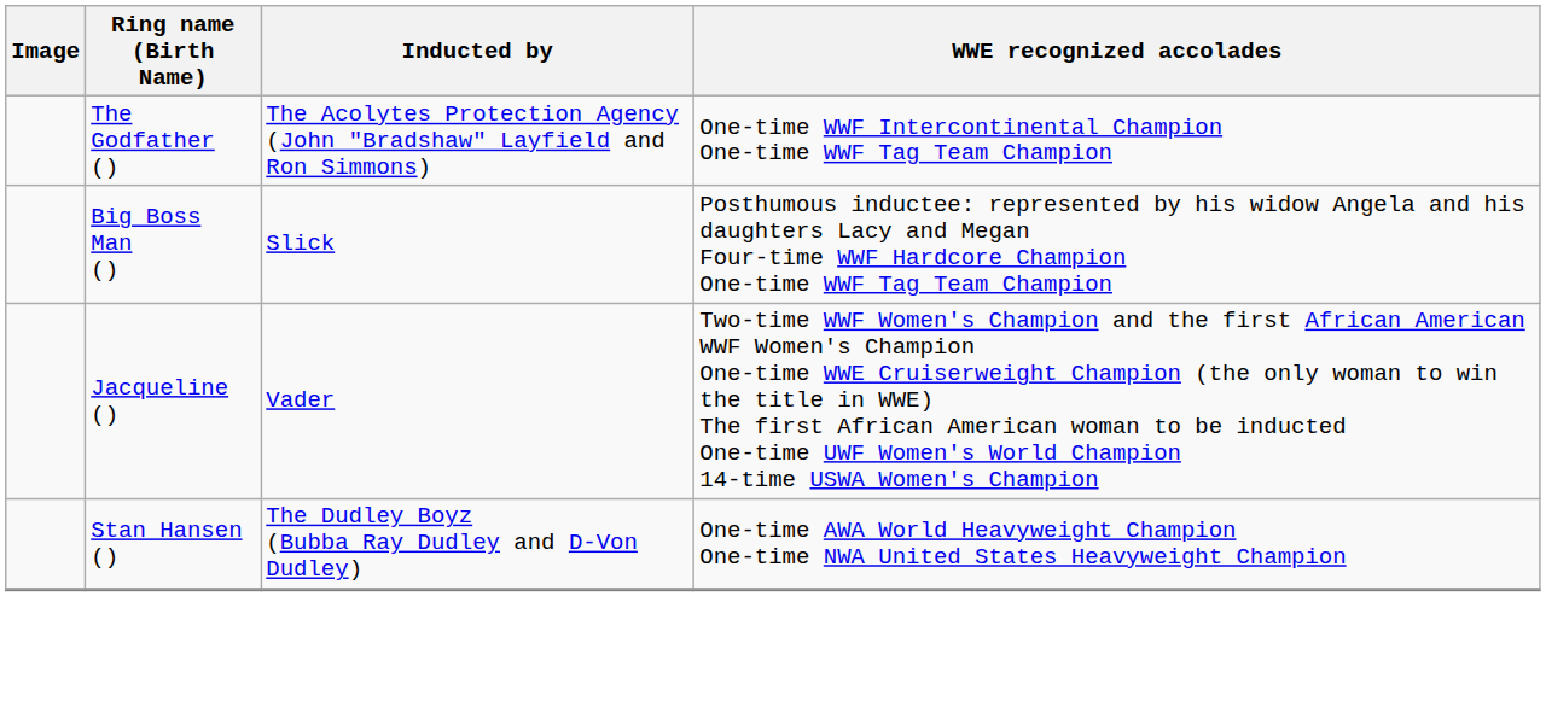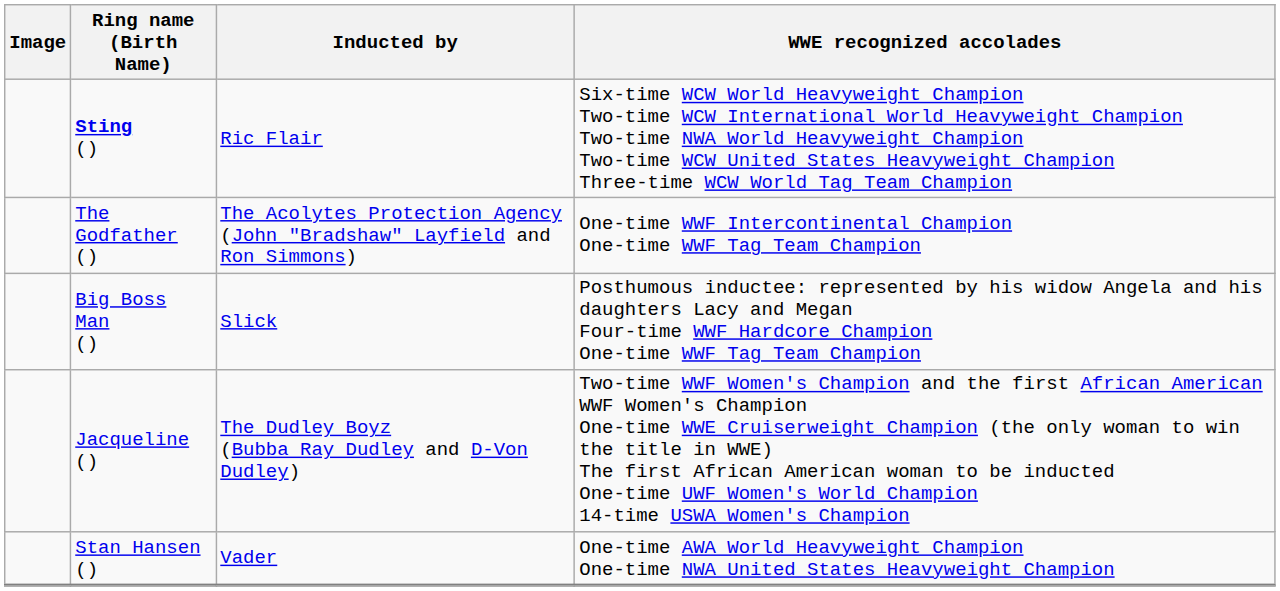 <table class="wikitable">
 <tr>
 <th class="unsortable">Image</th>
 <th>Ring name<br>(Birth Name)</th>
 <th>Inducted by</th>
 <th class="unsortable">WWE recognized accolades</th>
+</tr>
+<tr>
+<td></td>
+<td><strong><a href='#'>Sting</a></strong><br>()</td>
+<td><a href='#'>Ric Flair</a></td>
+<td>Six-time <a href='#'>WCW World Heavyweight Champion</a><br>Two-time <a href='#'>WCW International World Heavyweight Champion</a><br>Two-time <a href='#'>NWA World Heavyweight Champion</a><br>Two-time <a href='#'>WCW United States Heavyweight Champion</a><br>Three-time <a href='#'>WCW World Tag Team Champion</a></td>
 </tr>
 <tr>
 <td></td>
 <td><a href='#'>The Godfather</a><br>()</td>
 <td><a href='#'>The Acolytes Protection Agency</a><br>(<a href='#'>John "Bradshaw" Layfield</a> and <a href='#'>Ron Simmons</a>)</td>
 <td>One-time <a href='#'>WWF Intercontinental Champion</a><br>One-time <a href='#'>WWF Tag Team Champion</a></td>
 </tr>
 <tr>
 <td></td>
 <td><a href='#'>Big Boss Man</a><br>()</td>
 <td><a href='#'>Slick</a></td>
 <td>Posthumous inductee: represented by his widow Angela and his daughters Lacy and Megan<br>Four-time <a href='#'>WWF Hardcore Champion</a><br>One-time <a href='#'>WWF Tag Team Champion</a></td>
 </tr>
 <tr>
 <td></td>
 <td><a href='#'>Jacqueline</a><br>()</td>
-<td><a href='#'>Vader</a></td>
+<td><a href='#'>The Dudley Boyz</a><br>(<a href='#'>Bubba Ray Dudley</a> and <a href='#'>D-Von Dudley</a>)</td>
 <td>Two-time <a href='#'>WWF Women's Champion</a> and the first <a href='#'>African American</a> WWF Women's Champion<br>One-time <a href='#'>WWE Cruiserweight Champion</a> (the only woman to win the title in WWE)<br>The first African American woman to be inducted<br>One-time <a href='#'>UWF Women's World Champion</a><br>14-time <a href='#'>USWA Women's Champion</a></td>
 </tr>
 <tr>
 <td></td>
 <td><a href='#'>Stan Hansen</a><br>()</td>
-<td><a href='#'>The Dudley Boyz</a><br>(<a href='#'>Bubba Ray Dudley</a> and <a href='#'>D-Von Dudley</a>)</td>
+<td><a href='#'>Vader</a></td>
 <td>One-time <a href='#'>AWA World Heavyweight Champion</a><br>One-time <a href='#'>NWA United States Heavyweight Champion</a></td>
 </tr>
 <tr style="border-top:2px solid gray;">
 </tr>
 </table>
